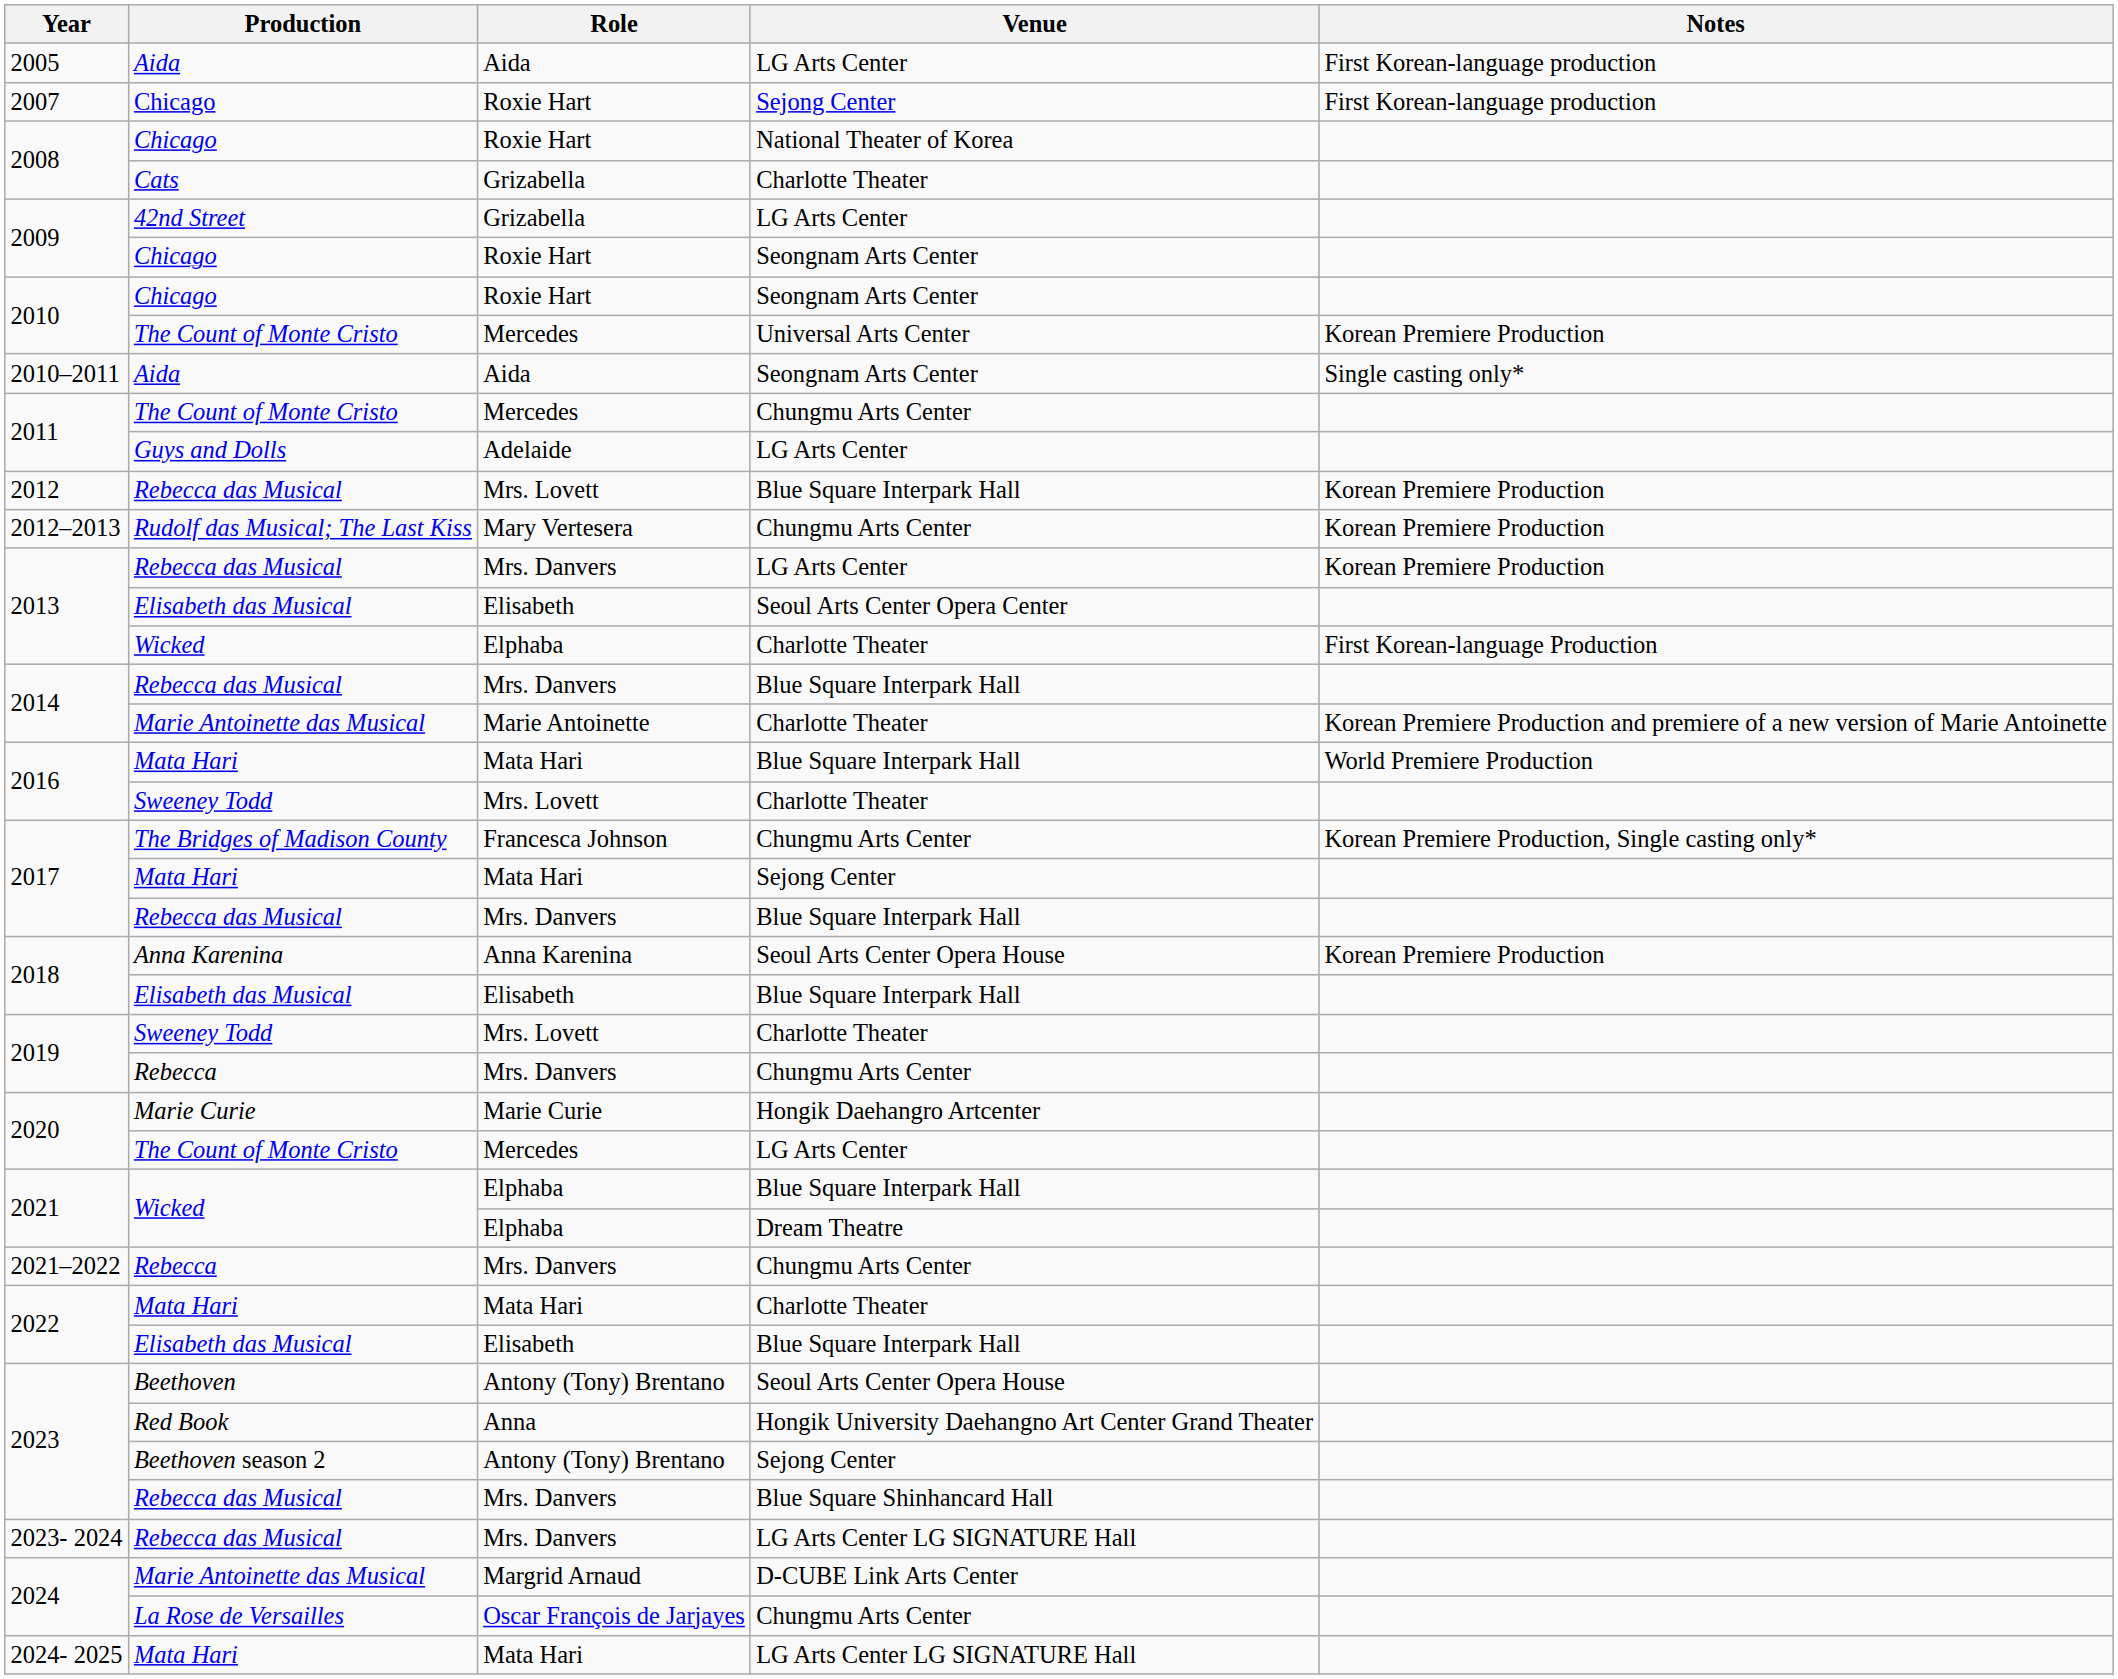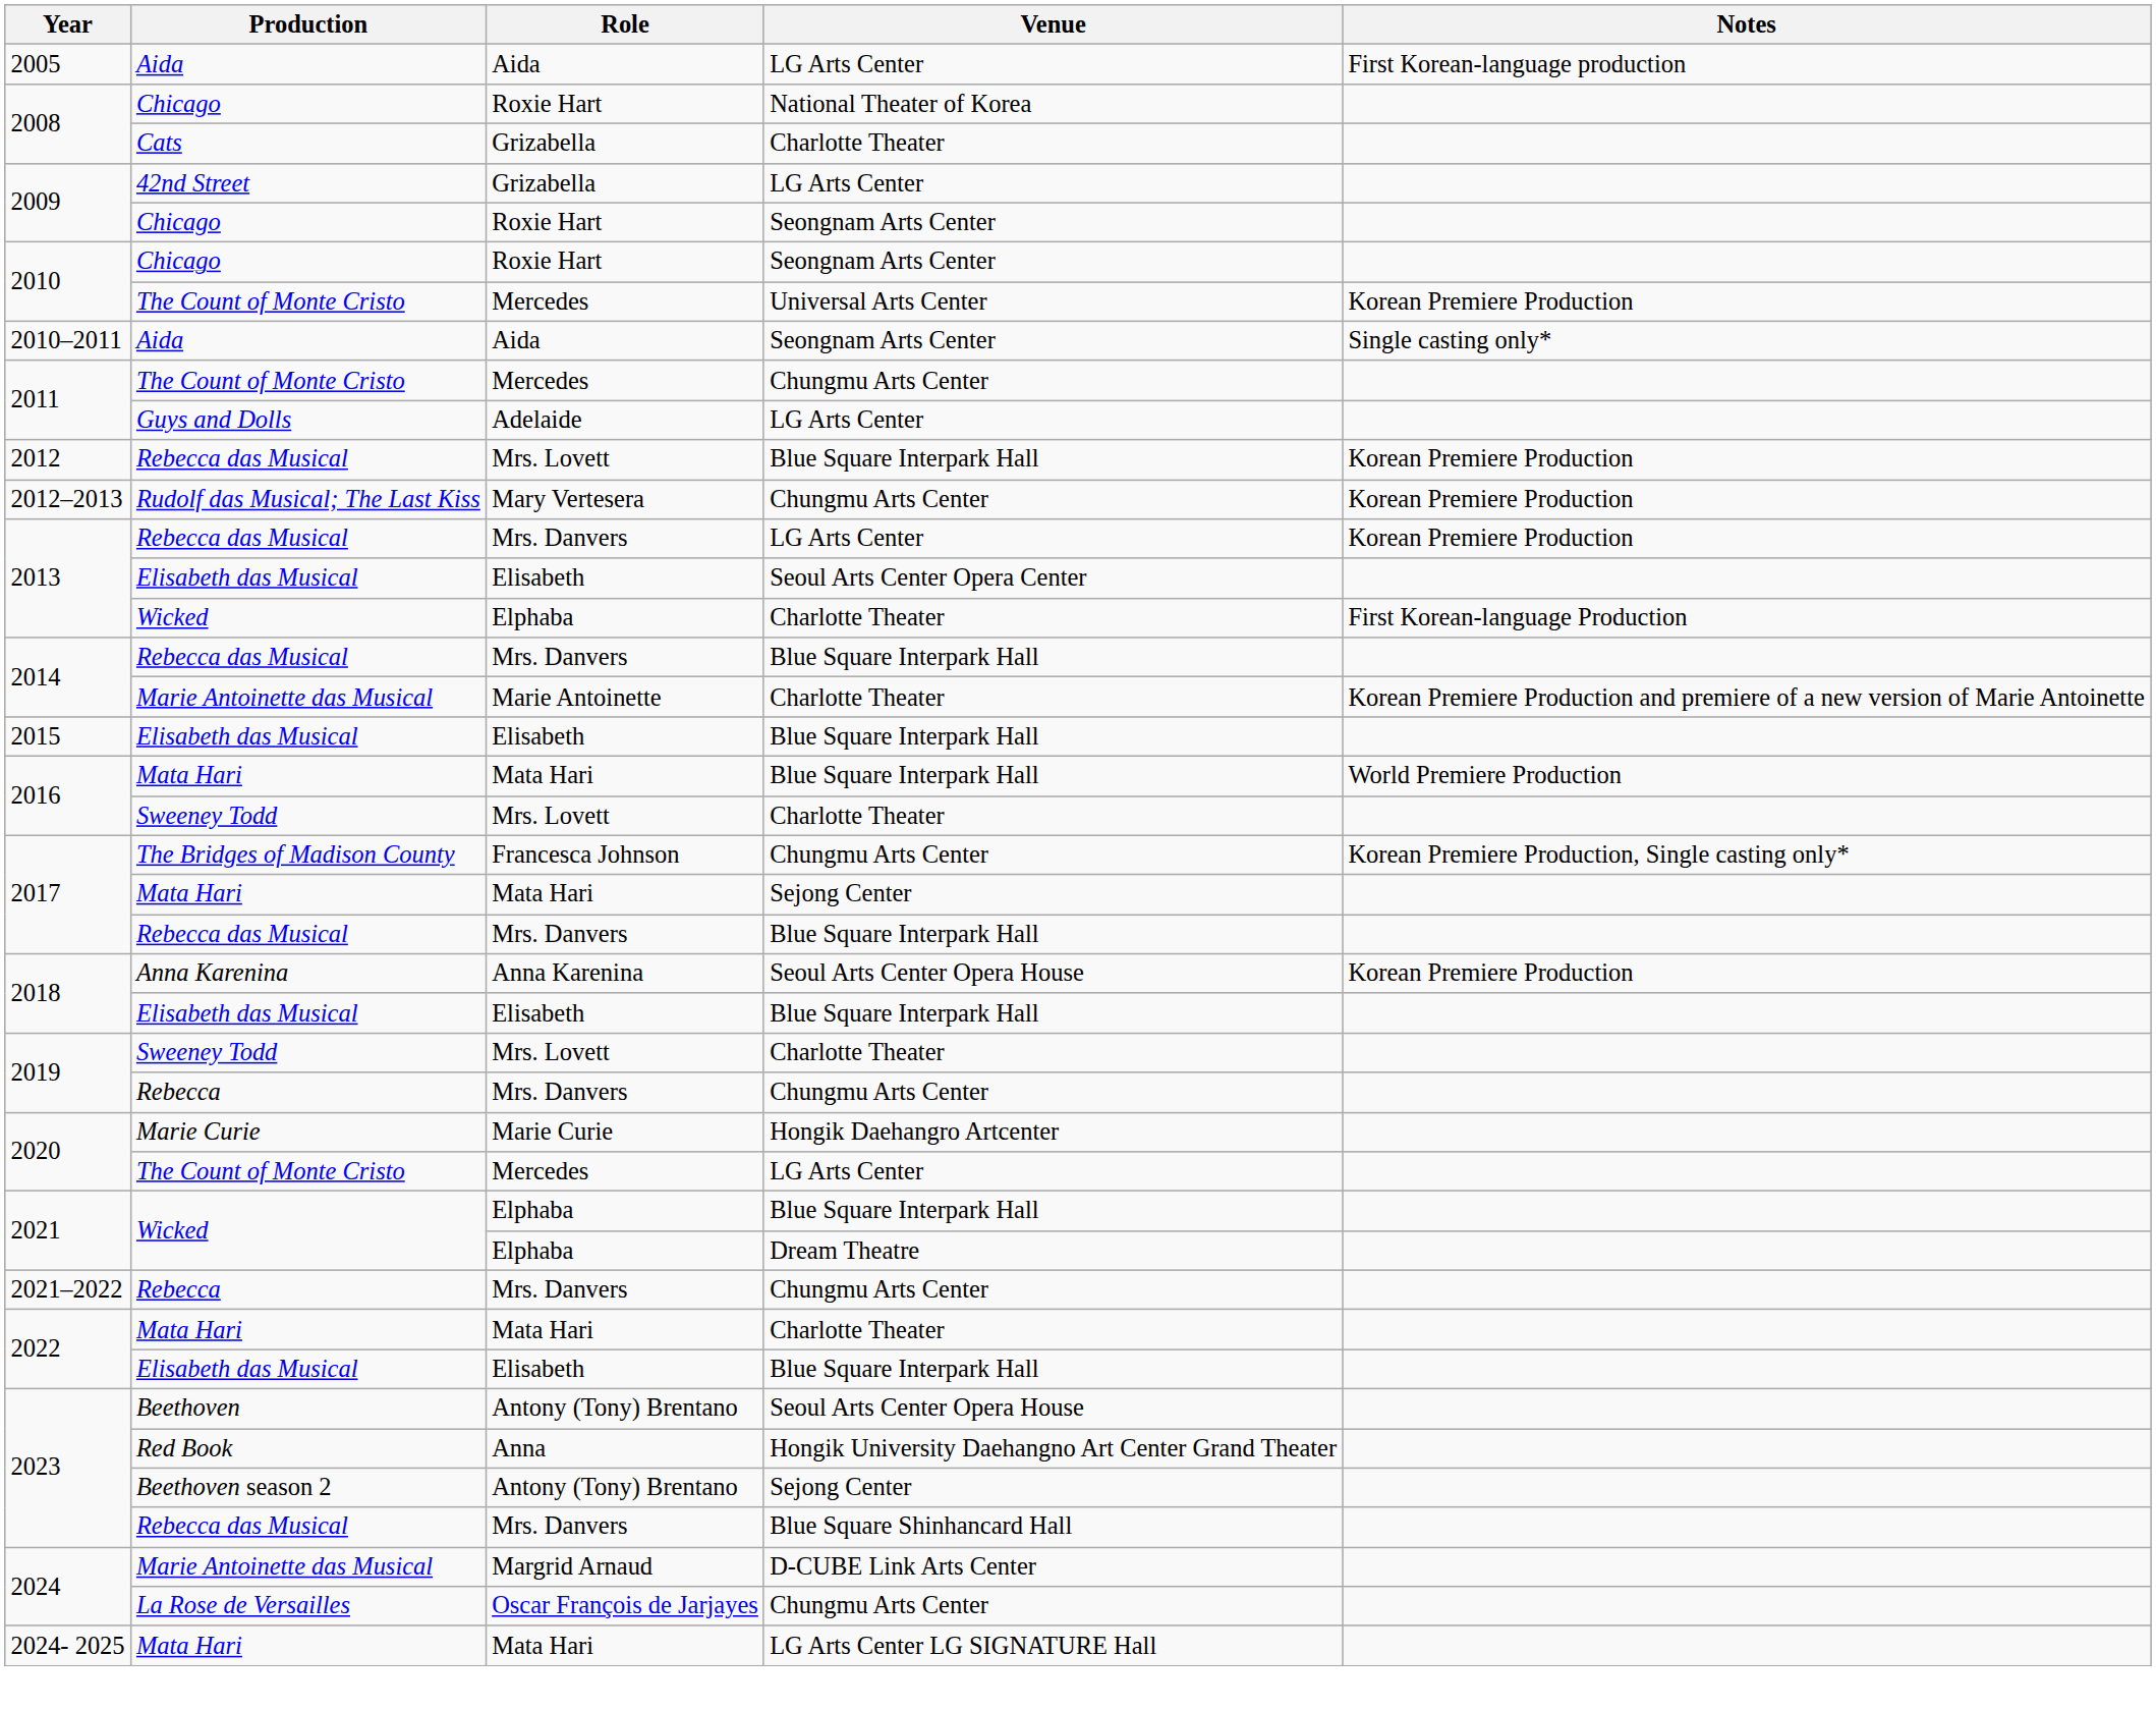 <table class="wikitable sortable">
 <tr>
 <th>Year</th>
 <th>Production</th>
 <th>Role</th>
 <th>Venue</th>
 <th>Notes</th>
 </tr>
 <tr>
 <td>2005</td>
 <td><em><a href='#'>Aida</a></em></td>
 <td>Aida</td>
 <td>LG Arts Center</td>
-<td>First Korean-language production</td>
-</tr>
-<tr>
-<td>2007</td>
-<td><a href='#'>Chicago</a></td>
-<td>Roxie Hart</td>
-<td><a href='#'>Sejong Center</a></td>
 <td>First Korean-language production</td>
 </tr>
 <tr>
 <td rowspan="2">2008</td>
 <td><em><a href='#'>Chicago</a></em></td>
 <td>Roxie Hart</td>
 <td>National Theater of Korea</td>
 <td></td>
 </tr>
 <tr>
 <td><em><a href='#'>Cats</a></em></td>
 <td>Grizabella</td>
 <td>Charlotte Theater</td>
 <td></td>
 </tr>
 <tr>
 <td rowspan="2">2009</td>
 <td><em><a href='#'>42nd Street</a></em></td>
 <td>Grizabella</td>
 <td>LG Arts Center</td>
 <td></td>
 </tr>
 <tr>
 <td><em><a href='#'>Chicago</a></em></td>
 <td>Roxie Hart</td>
 <td>Seongnam Arts Center</td>
 <td></td>
 </tr>
 <tr>
 <td rowspan="2">2010</td>
 <td><em><a href='#'>Chicago</a></em></td>
 <td>Roxie Hart</td>
 <td>Seongnam Arts Center</td>
 <td></td>
 </tr>
 <tr>
 <td><em><a href='#'>The Count of Monte Cristo</a></em></td>
 <td>Mercedes</td>
 <td>Universal Arts Center</td>
 <td>Korean Premiere Production</td>
 </tr>
 <tr>
 <td>2010–2011</td>
 <td><em><a href='#'>Aida</a></em></td>
 <td>Aida</td>
 <td>Seongnam Arts Center</td>
 <td>Single casting only*</td>
 </tr>
 <tr>
 <td rowspan="2">2011</td>
 <td><em><a href='#'>The Count of Monte Cristo</a></em></td>
 <td>Mercedes</td>
 <td>Chungmu Arts Center</td>
 <td></td>
 </tr>
 <tr>
 <td><em><a href='#'>Guys and Dolls</a></em></td>
 <td>Adelaide</td>
 <td>LG Arts Center</td>
 <td></td>
 </tr>
 <tr>
 <td>2012</td>
 <td><em><a href='#'>Rebecca das Musical</a></em></td>
 <td>Mrs. Lovett</td>
 <td>Blue Square Interpark Hall</td>
 <td>Korean Premiere Production</td>
 </tr>
 <tr>
 <td>2012–2013</td>
 <td><em><a href='#'>Rudolf das Musical; The Last Kiss</a></em></td>
 <td>Mary Vertesera</td>
 <td>Chungmu Arts Center</td>
 <td>Korean Premiere Production</td>
 </tr>
 <tr>
 <td rowspan="3">2013</td>
 <td><em><a href='#'>Rebecca das Musical</a></em></td>
 <td>Mrs. Danvers</td>
 <td>LG Arts Center</td>
 <td>Korean Premiere Production</td>
 </tr>
 <tr>
 <td><em><a href='#'>Elisabeth das Musical</a></em></td>
 <td>Elisabeth</td>
 <td>Seoul Arts Center Opera Center</td>
 <td></td>
 </tr>
 <tr>
 <td><em><a href='#'>Wicked</a></em></td>
 <td>Elphaba</td>
 <td>Charlotte Theater</td>
 <td>First Korean-language Production</td>
 </tr>
 <tr>
 <td rowspan="2">2014</td>
 <td><em><a href='#'>Rebecca das Musical</a></em></td>
 <td>Mrs. Danvers</td>
 <td>Blue Square Interpark Hall</td>
 <td></td>
 </tr>
 <tr>
 <td><em><a href='#'>Marie Antoinette das Musical</a></em></td>
 <td>Marie Antoinette</td>
 <td>Charlotte Theater</td>
 <td>Korean Premiere Production and premiere of a new version of Marie Antoinette</td>
+</tr>
+<tr>
+<td>2015</td>
+<td><em><a href='#'>Elisabeth das Musical</a></em></td>
+<td>Elisabeth</td>
+<td>Blue Square Interpark Hall</td>
+<td></td>
 </tr>
 <tr>
 <td rowspan="2">2016</td>
 <td><em><a href='#'>Mata Hari</a></em></td>
 <td>Mata Hari</td>
 <td>Blue Square Interpark Hall</td>
 <td>World Premiere Production</td>
 </tr>
 <tr>
 <td><em><a href='#'>Sweeney Todd</a></em></td>
 <td>Mrs. Lovett</td>
 <td>Charlotte Theater</td>
 <td></td>
 </tr>
 <tr>
 <td rowspan="3">2017</td>
 <td><em><a href='#'>The Bridges of Madison County</a></em></td>
 <td>Francesca Johnson</td>
 <td>Chungmu Arts Center</td>
 <td>Korean Premiere Production, Single casting only*</td>
 </tr>
 <tr>
 <td><em><a href='#'>Mata Hari</a></em></td>
 <td>Mata Hari</td>
 <td>Sejong Center</td>
 <td></td>
 </tr>
 <tr>
 <td><em><a href='#'>Rebecca das Musical</a></em></td>
 <td>Mrs. Danvers</td>
 <td>Blue Square Interpark Hall</td>
 <td></td>
 </tr>
 <tr>
 <td rowspan="2">2018</td>
 <td><em>Anna Karenina</em></td>
 <td>Anna Karenina</td>
 <td>Seoul Arts Center Opera House</td>
 <td>Korean Premiere Production</td>
 </tr>
 <tr>
 <td><em><a href='#'>Elisabeth das Musical</a></em></td>
 <td>Elisabeth</td>
 <td>Blue Square Interpark Hall</td>
 <td></td>
 </tr>
 <tr>
 <td rowspan="2">2019</td>
 <td><em><a href='#'>Sweeney Todd</a></em></td>
 <td>Mrs. Lovett</td>
 <td>Charlotte Theater</td>
 <td></td>
 </tr>
 <tr>
 <td><em>Rebecca</em></td>
 <td>Mrs. Danvers</td>
 <td>Chungmu Arts Center</td>
 <td></td>
 </tr>
 <tr>
 <td rowspan="2">2020</td>
 <td><em>Marie Curie</em></td>
 <td>Marie Curie</td>
 <td>Hongik Daehangro Artcenter</td>
 <td></td>
 </tr>
 <tr>
 <td><em><a href='#'>The Count of Monte Cristo</a></em></td>
 <td>Mercedes</td>
 <td>LG Arts Center</td>
 <td></td>
 </tr>
 <tr>
 <td rowspan=2>2021</td>
 <td rowspan=2><em><a href='#'>Wicked</a></em></td>
 <td>Elphaba</td>
 <td>Blue Square Interpark Hall</td>
 <td></td>
 </tr>
 <tr>
 <td>Elphaba</td>
 <td>Dream Theatre</td>
 <td></td>
 </tr>
 <tr>
 <td>2021–2022</td>
 <td><em><a href='#'>Rebecca</a></em></td>
 <td>Mrs. Danvers</td>
 <td>Chungmu Arts Center</td>
 <td></td>
 </tr>
 <tr>
 <td rowspan=2>2022</td>
 <td><em><a href='#'>Mata Hari</a></em></td>
 <td>Mata Hari</td>
 <td>Charlotte Theater</td>
 <td></td>
 </tr>
 <tr>
 <td><em><a href='#'>Elisabeth das Musical</a></em></td>
 <td>Elisabeth</td>
 <td>Blue Square Interpark Hall</td>
 <td></td>
 </tr>
 <tr>
 <td rowspan=4>2023</td>
 <td><em>Beethoven</em></td>
 <td>Antony (Tony) Brentano</td>
 <td>Seoul Arts Center Opera House</td>
 <td></td>
 </tr>
 <tr>
 <td><em>Red Book</em></td>
 <td>Anna</td>
 <td>Hongik University Daehangno Art Center Grand Theater</td>
 <td></td>
 </tr>
 <tr>
 <td><em>Beethoven</em> season 2</td>
 <td>Antony (Tony) Brentano</td>
 <td>Sejong Center</td>
 </tr>
 <tr>
 <td><em><a href='#'>Rebecca das Musical</a></em></td>
 <td>Mrs. Danvers</td>
 <td>Blue Square Shinhancard Hall</td>
 <td></td>
 </tr>
 <tr>
-<td>2023- 2024</td>
-<td><em><a href='#'>Rebecca das Musical</a></em></td>
-<td>Mrs. Danvers</td>
-<td>LG Arts Center LG SIGNATURE Hall</td>
-<td></td>
-</tr>
-<tr>
 <td rowspan=2>2024</td>
 <td><em><a href='#'>Marie Antoinette das Musical</a></em></td>
 <td>Margrid Arnaud</td>
 <td>D-CUBE Link Arts Center</td>
 <td></td>
 </tr>
 <tr>
 <td><em><a href='#'>La Rose de Versailles</a></em></td>
 <td><a href='#'>Oscar François de Jarjayes</a></td>
 <td>Chungmu Arts Center</td>
 <td></td>
 </tr>
 <tr>
 <td>2024- 2025</td>
 <td><em><a href='#'>Mata Hari</a></em></td>
 <td>Mata Hari</td>
 <td>LG Arts Center LG SIGNATURE Hall</td>
 <td></td>
 </tr>
 </table>
